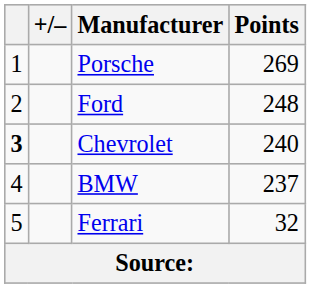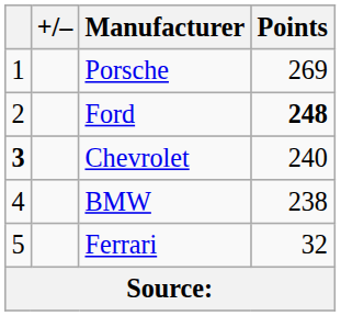 <table class="wikitable" style="font-size: 95%;">
 <tr>
 <th scope="col"></th>
 <th scope="col">+/–</th>
 <th scope="col">Manufacturer</th>
 <th scope="col">Points</th>
 </tr>
 <tr>
 <td align=center>1</td>
 <td align="left"></td>
 <td> <a href='#'>Porsche</a></td>
 <td align=right>269</td>
 </tr>
 <tr>
 <td align=center>2</td>
 <td align="left"></td>
 <td> <a href='#'>Ford</a></td>
-<td align=right>248</td>
+<td align=right><strong>248</strong></td>
 </tr>
 <tr>
 <td align=center><strong>3</strong></td>
 <td align="left"></td>
 <td> <a href='#'>Chevrolet</a></td>
 <td align=right>240</td>
 </tr>
 <tr>
 <td align=center>4</td>
 <td align="left"></td>
 <td> <a href='#'>BMW</a></td>
-<td align=right>237</td>
+<td align=right>238</td>
 </tr>
 <tr>
 <td align=center>5</td>
 <td align="left"></td>
 <td> <a href='#'>Ferrari</a></td>
 <td align=right>32</td>
 </tr>
 <tr>
 <th colspan=5>Source:</th>
 </tr>
 </table>
